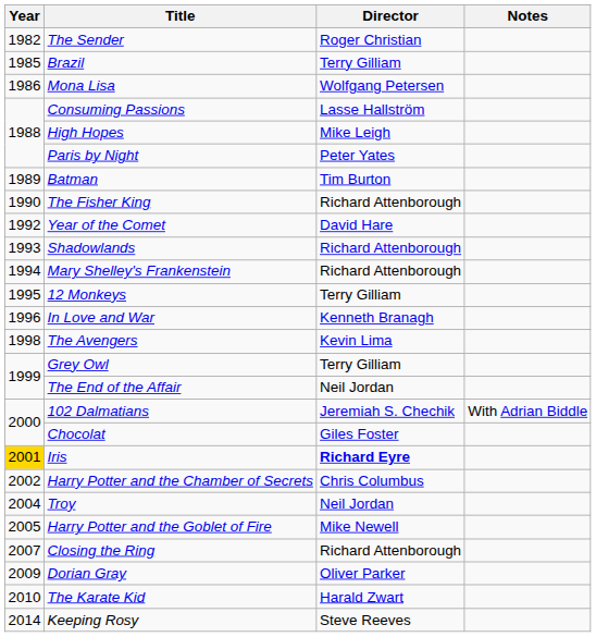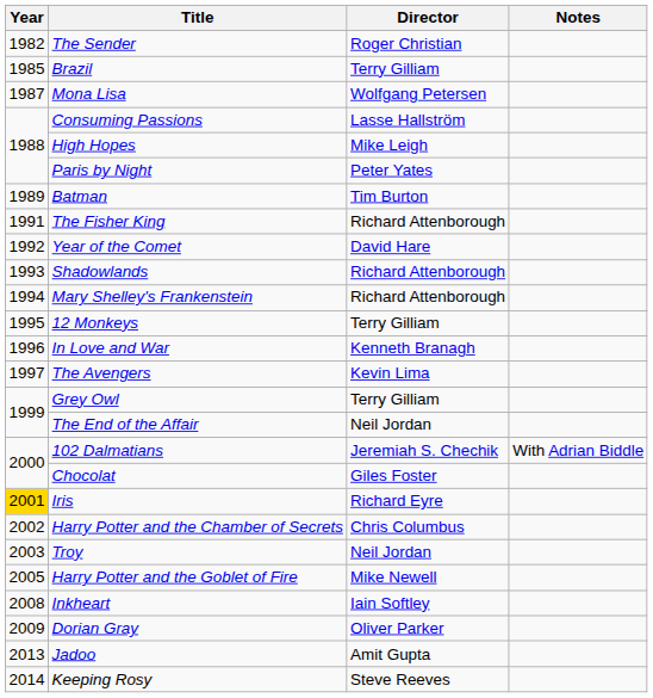 <table class="wikitable">
 <tr>
 <th>Year</th>
 <th>Title</th>
 <th>Director</th>
 <th>Notes</th>
 </tr>
 <tr>
 <td>1982</td>
 <td><em><a href='#'>The Sender</a></em></td>
 <td><a href='#'>Roger Christian</a></td>
 <td></td>
 </tr>
 <tr>
 <td>1985</td>
 <td><em><a href='#'>Brazil</a></em></td>
 <td><a href='#'>Terry Gilliam</a></td>
 <td></td>
 </tr>
 <tr>
-<td>1986</td>
+<td>1987</td>
 <td><em><a href='#'>Mona Lisa</a></em></td>
 <td><a href='#'>Wolfgang Petersen</a></td>
 <td></td>
 </tr>
 <tr>
 <td rowspan=3>1988</td>
 <td><em><a href='#'>Consuming Passions</a></em></td>
 <td><a href='#'>Lasse Hallström</a></td>
 <td></td>
 </tr>
 <tr>
 <td><em><a href='#'>High Hopes</a></em></td>
 <td><a href='#'>Mike Leigh</a></td>
 <td></td>
 </tr>
 <tr>
 <td><em><a href='#'>Paris by Night</a></em></td>
 <td><a href='#'>Peter Yates</a></td>
 <td></td>
 </tr>
 <tr>
 <td>1989</td>
 <td><em><a href='#'>Batman</a></em></td>
 <td><a href='#'>Tim Burton</a></td>
 <td></td>
 </tr>
 <tr>
-<td>1990</td>
+<td>1991</td>
 <td><em><a href='#'>The Fisher King</a></em></td>
 <td>Richard Attenborough</td>
 <td></td>
 </tr>
 <tr>
 <td>1992</td>
 <td><em><a href='#'>Year of the Comet</a></em></td>
 <td><a href='#'>David Hare</a></td>
 <td></td>
 </tr>
 <tr>
 <td>1993</td>
 <td><em><a href='#'>Shadowlands</a></em></td>
 <td><a href='#'>Richard Attenborough</a></td>
 <td></td>
 </tr>
 <tr>
 <td>1994</td>
 <td><em><a href='#'>Mary Shelley's Frankenstein</a></em></td>
 <td>Richard Attenborough</td>
 <td></td>
 </tr>
 <tr>
 <td>1995</td>
 <td><em><a href='#'>12 Monkeys</a></em></td>
 <td>Terry Gilliam</td>
 <td></td>
 </tr>
 <tr>
 <td>1996</td>
 <td><em><a href='#'>In Love and War</a></em></td>
 <td><a href='#'>Kenneth Branagh</a></td>
 <td></td>
 </tr>
 <tr>
-<td>1998</td>
+<td>1997</td>
 <td><em><a href='#'>The Avengers</a></em></td>
 <td><a href='#'>Kevin Lima</a></td>
 <td></td>
 </tr>
 <tr>
 <td rowspan=2>1999</td>
 <td><em><a href='#'>Grey Owl</a></em></td>
 <td>Terry Gilliam</td>
 <td></td>
 </tr>
 <tr>
 <td><em><a href='#'>The End of the Affair</a></em></td>
 <td>Neil Jordan</td>
 <td></td>
 </tr>
 <tr>
 <td rowspan=2>2000</td>
 <td><em><a href='#'>102 Dalmatians</a></em></td>
 <td><a href='#'>Jeremiah S. Chechik</a></td>
 <td>With <a href='#'>Adrian Biddle</a></td>
 </tr>
 <tr>
 <td><em><a href='#'>Chocolat</a></em></td>
 <td><a href='#'>Giles Foster</a></td>
 <td></td>
 </tr>
 <tr>
 <td style="background: gold;">2001</td>
 <td><em><a href='#'>Iris</a></em></td>
-<td><strong><a href='#'>Richard Eyre</a></strong></td>
+<td><a href='#'>Richard Eyre</a></td>
 <td></td>
 </tr>
 <tr>
 <td>2002</td>
 <td><em><a href='#'>Harry Potter and the Chamber of Secrets</a></em></td>
 <td><a href='#'>Chris Columbus</a></td>
 <td></td>
 </tr>
 <tr>
-<td>2004</td>
+<td>2003</td>
 <td><em><a href='#'>Troy</a></em></td>
 <td><a href='#'>Neil Jordan</a></td>
 <td></td>
 </tr>
 <tr>
 <td>2005</td>
 <td><em><a href='#'>Harry Potter and the Goblet of Fire</a></em></td>
 <td><a href='#'>Mike Newell</a></td>
 <td></td>
 </tr>
 <tr>
-<td>2007</td>
-<td><em><a href='#'>Closing the Ring</a></em></td>
-<td>Richard Attenborough</td>
+<td>2008</td>
+<td><em><a href='#'>Inkheart</a></em></td>
+<td><a href='#'>Iain Softley</a></td>
 <td></td>
 </tr>
 <tr>
 <td>2009</td>
 <td><em><a href='#'>Dorian Gray</a></em></td>
 <td><a href='#'>Oliver Parker</a></td>
 <td></td>
 </tr>
 <tr>
-<td>2010</td>
-<td><em><a href='#'>The Karate Kid</a></em></td>
-<td><a href='#'>Harald Zwart</a></td>
+<td>2013</td>
+<td><em><a href='#'>Jadoo</a></em></td>
+<td>Amit Gupta</td>
 <td></td>
 </tr>
 <tr>
 <td>2014</td>
 <td><em>Keeping Rosy</em></td>
 <td>Steve Reeves</td>
 <td></td>
 </tr>
 </table>
